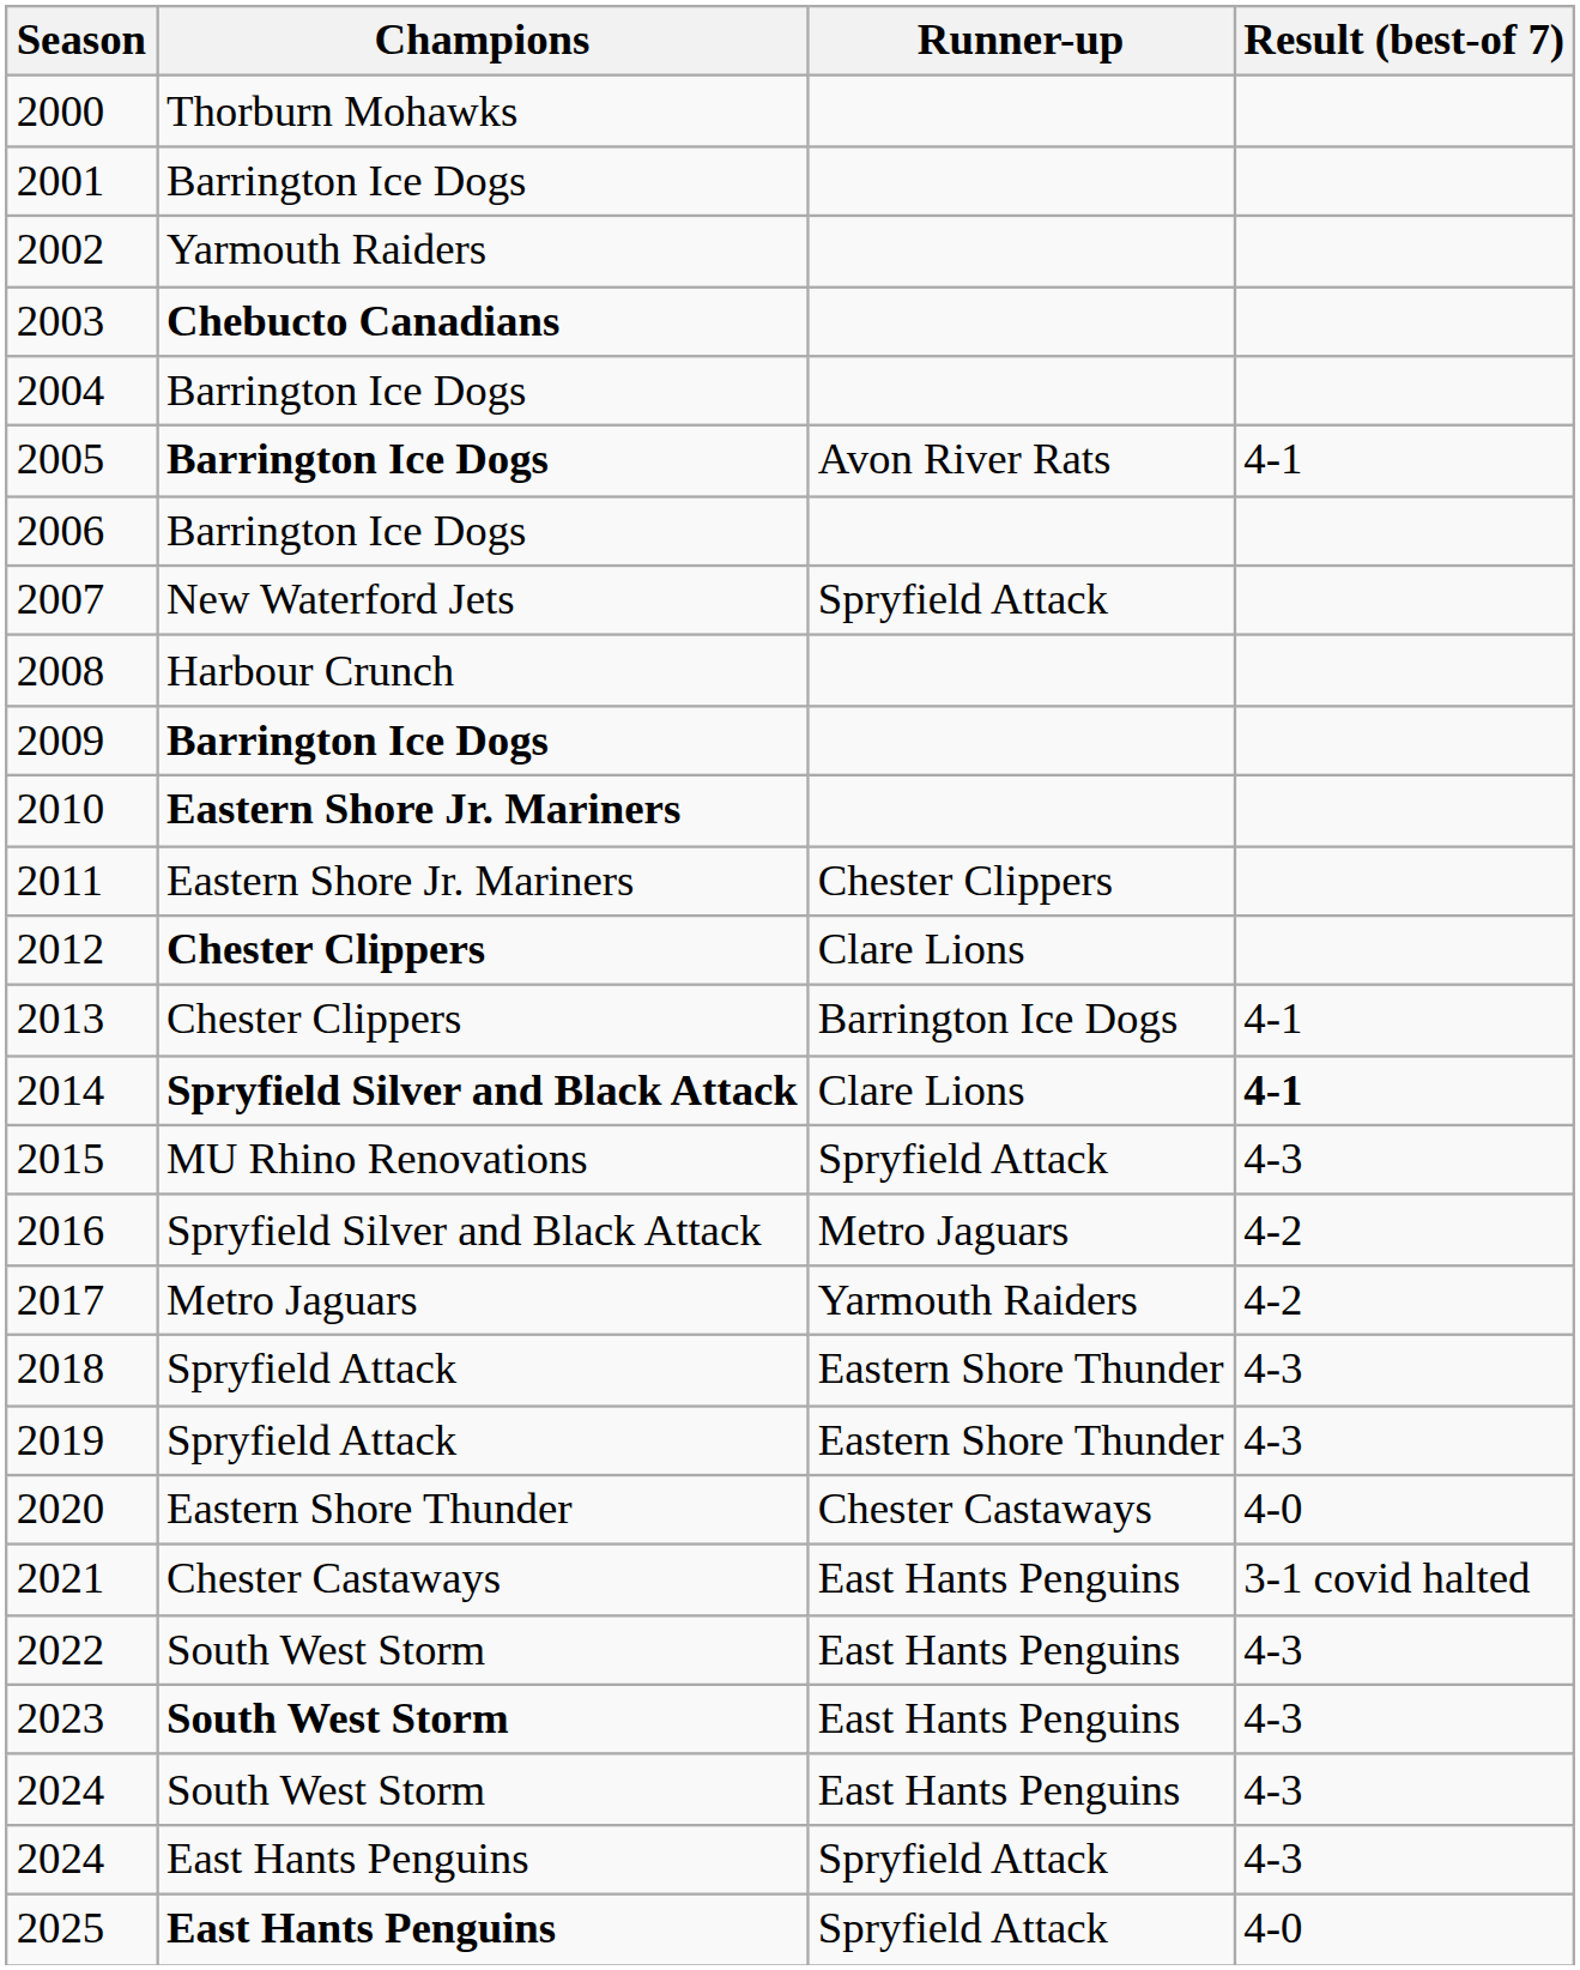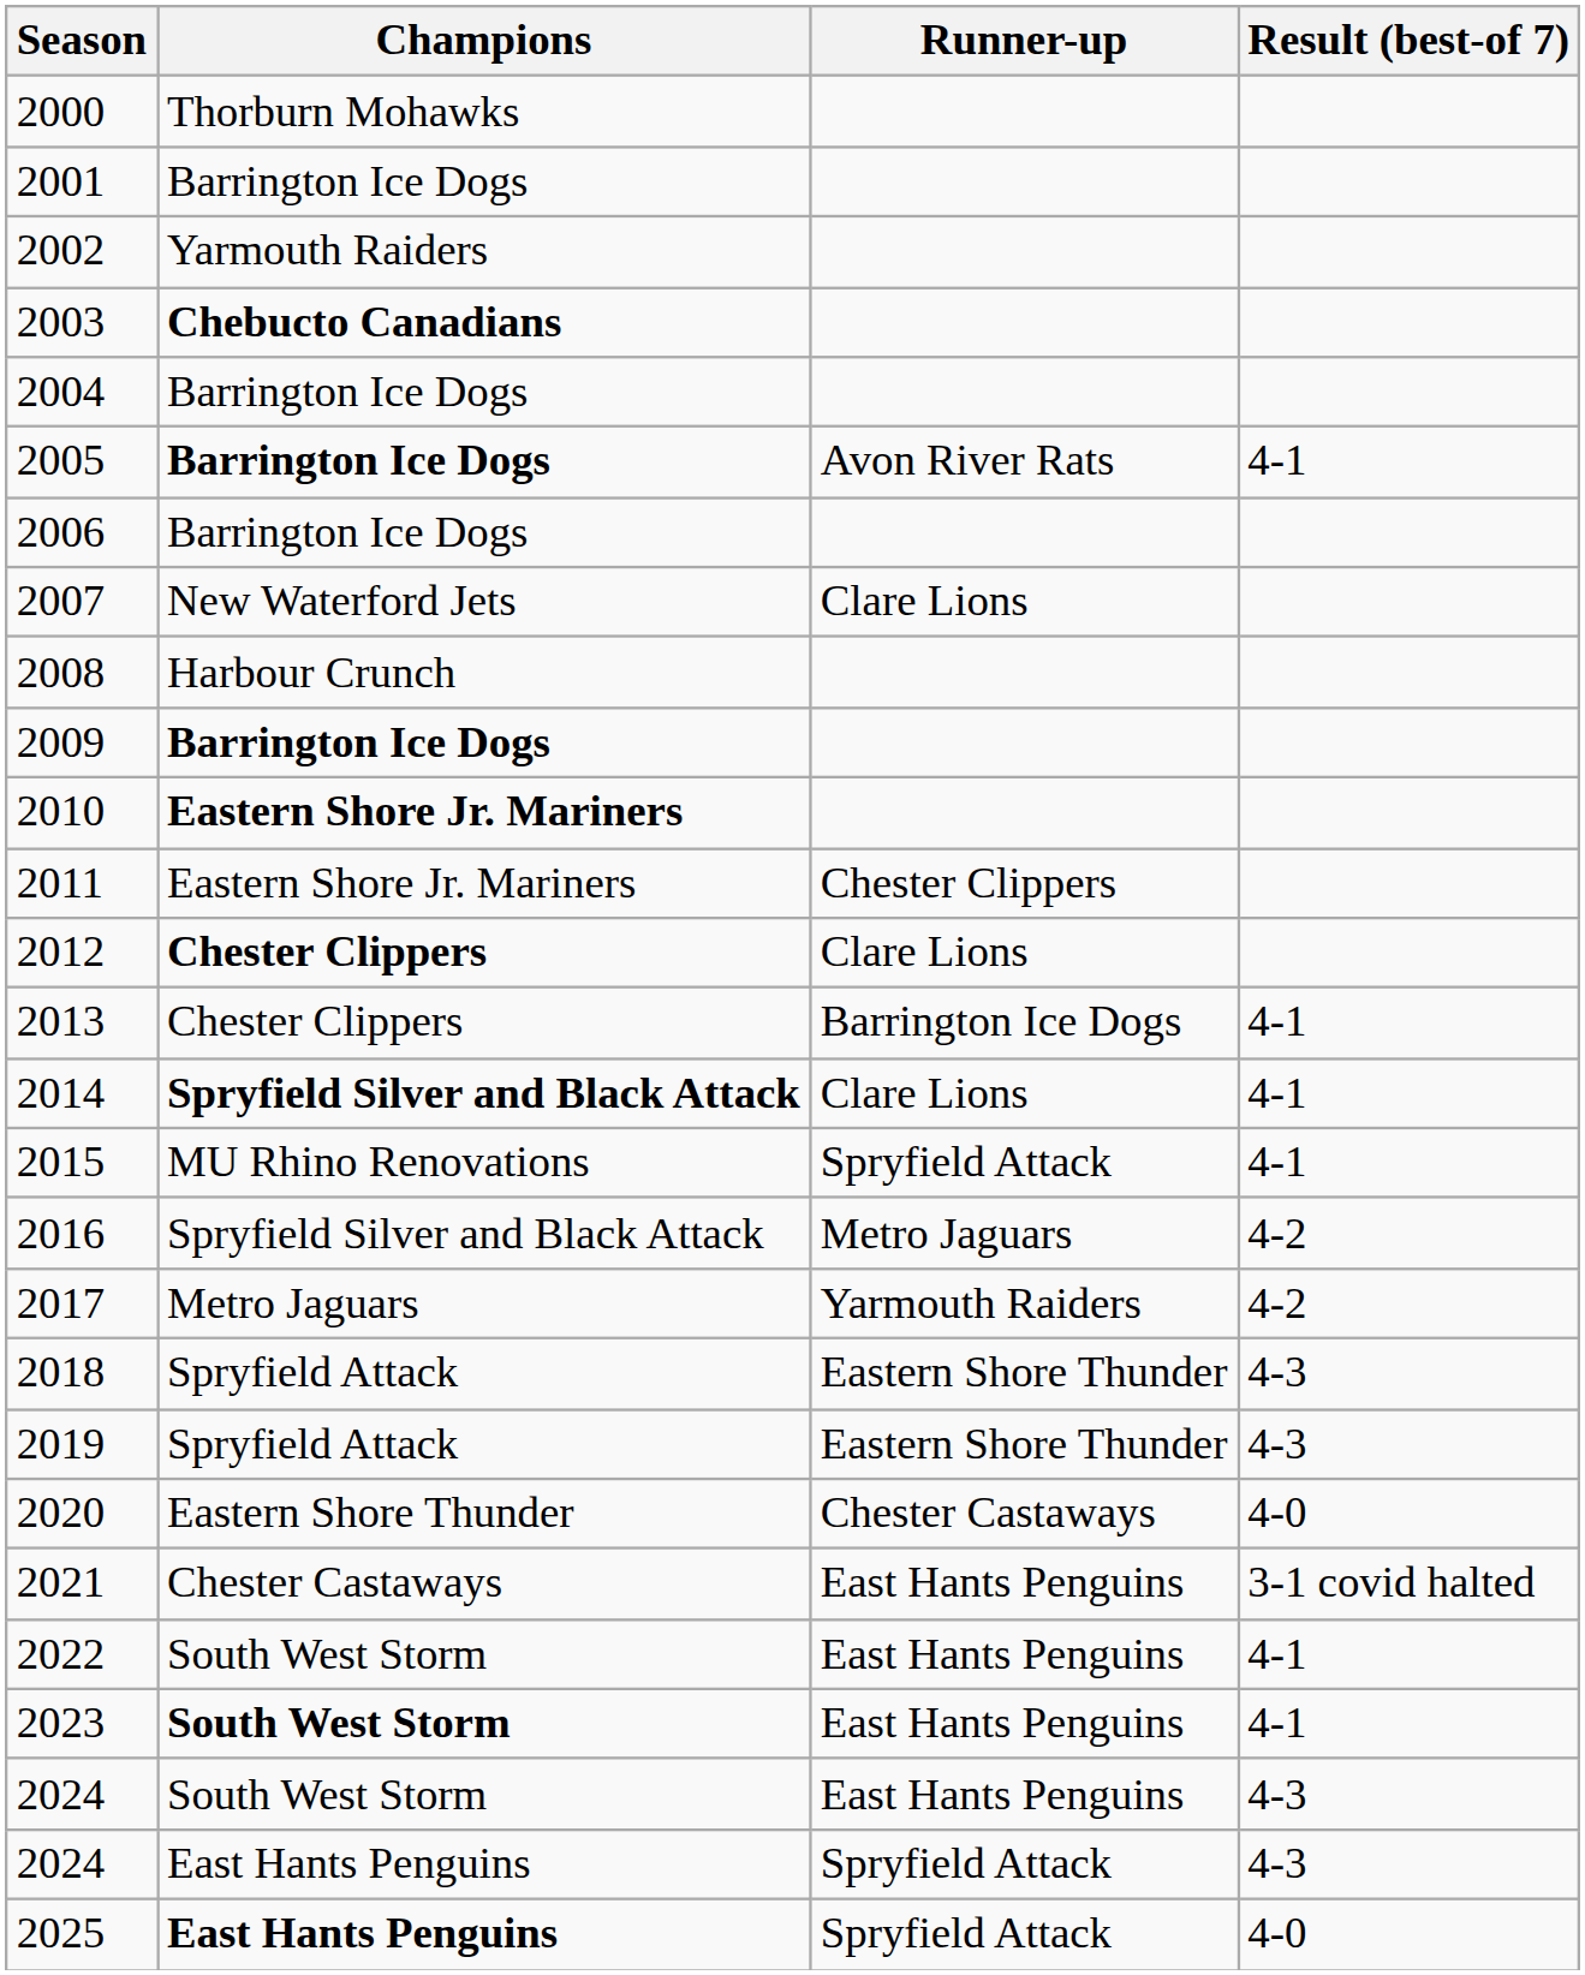 <table class="wikitable">
 <tr>
 <th>Season</th>
 <th>Champions</th>
 <th>Runner-up</th>
 <th>Result (best-of 7)</th>
 </tr>
 <tr>
 <td>2000</td>
 <td>Thorburn Mohawks</td>
 <td></td>
 <td></td>
 </tr>
 <tr>
 <td>2001</td>
 <td>Barrington Ice Dogs</td>
 <td></td>
 <td></td>
 </tr>
 <tr>
 <td>2002</td>
 <td>Yarmouth Raiders</td>
 <td></td>
 <td></td>
 </tr>
 <tr>
 <td>2003</td>
 <td><strong>Chebucto Canadians</strong></td>
 <td></td>
 <td></td>
 </tr>
 <tr>
 <td>2004</td>
 <td>Barrington Ice Dogs</td>
 <td></td>
 <td></td>
 </tr>
 <tr>
 <td>2005</td>
 <td><strong>Barrington Ice Dogs</strong></td>
 <td>Avon River Rats</td>
 <td>4-1</td>
 </tr>
 <tr>
 <td>2006</td>
 <td>Barrington Ice Dogs</td>
 <td></td>
 <td></td>
 </tr>
 <tr>
 <td>2007</td>
 <td>New Waterford Jets</td>
-<td>Spryfield Attack</td>
+<td>Clare Lions</td>
 <td></td>
 </tr>
 <tr>
 <td>2008</td>
 <td>Harbour Crunch</td>
 <td></td>
 <td></td>
 </tr>
 <tr>
 <td>2009</td>
 <td><strong>Barrington Ice Dogs</strong></td>
 <td></td>
 <td></td>
 </tr>
 <tr>
 <td>2010</td>
 <td><strong>Eastern Shore Jr. Mariners</strong></td>
 <td></td>
 <td></td>
 </tr>
 <tr>
 <td>2011</td>
 <td>Eastern Shore Jr. Mariners</td>
 <td>Chester Clippers</td>
 <td></td>
 </tr>
 <tr>
 <td>2012</td>
 <td><strong>Chester Clippers</strong></td>
 <td>Clare Lions</td>
 <td></td>
 </tr>
 <tr>
 <td>2013</td>
 <td>Chester Clippers</td>
 <td>Barrington Ice Dogs</td>
 <td>4-1</td>
 </tr>
 <tr>
 <td>2014</td>
 <td><strong>Spryfield Silver and Black Attack</strong></td>
 <td>Clare Lions</td>
-<td><strong>4-1</strong></td>
+<td>4-1</td>
 </tr>
 <tr>
 <td>2015</td>
 <td>MU Rhino Renovations</td>
 <td>Spryfield Attack</td>
-<td>4-3</td>
+<td>4-1</td>
 </tr>
 <tr>
 <td>2016</td>
 <td>Spryfield Silver and Black Attack</td>
 <td>Metro Jaguars</td>
 <td>4-2</td>
 </tr>
 <tr>
 <td>2017</td>
 <td>Metro Jaguars</td>
 <td>Yarmouth Raiders</td>
 <td>4-2</td>
 </tr>
 <tr>
 <td>2018</td>
 <td>Spryfield Attack</td>
 <td>Eastern Shore Thunder</td>
 <td>4-3</td>
 </tr>
 <tr>
 <td>2019</td>
 <td>Spryfield Attack</td>
 <td>Eastern Shore Thunder</td>
 <td>4-3</td>
 </tr>
 <tr>
 <td>2020</td>
 <td>Eastern Shore Thunder</td>
 <td>Chester Castaways</td>
 <td>4-0</td>
 </tr>
 <tr>
 <td>2021</td>
 <td>Chester Castaways</td>
 <td>East Hants Penguins</td>
 <td>3-1 covid halted</td>
 </tr>
 <tr>
 <td>2022</td>
 <td>South West Storm</td>
 <td>East Hants Penguins</td>
-<td>4-3</td>
+<td>4-1</td>
 </tr>
 <tr>
 <td>2023</td>
 <td><strong>South West Storm</strong></td>
 <td>East Hants Penguins</td>
-<td>4-3</td>
+<td>4-1</td>
 </tr>
 <tr>
 <td>2024</td>
 <td>South West Storm</td>
 <td>East Hants Penguins</td>
 <td>4-3</td>
 </tr>
 <tr>
 <td>2024</td>
 <td>East Hants Penguins</td>
 <td>Spryfield Attack</td>
 <td>4-3</td>
 </tr>
 <tr>
 <td>2025</td>
 <td><strong>East Hants Penguins</strong></td>
 <td>Spryfield Attack</td>
 <td>4-0</td>
 </tr>
 </table>
